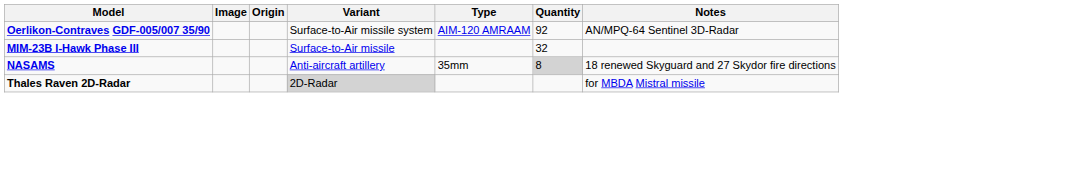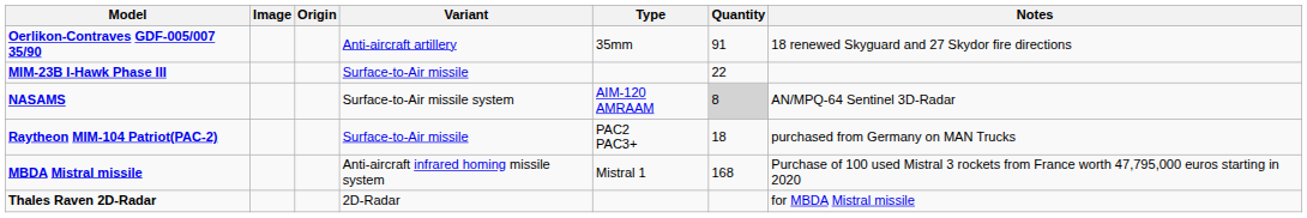 <table class="wikitable">
 <tr>
 <th>Model</th>
 <th>Image</th>
 <th>Origin</th>
 <th>Variant</th>
 <th>Type</th>
 <th>Quantity</th>
 <th>Notes</th>
 </tr>
 <tr>
 <td><strong><a href='#'>Oerlikon-Contraves</a> <a href='#'>GDF-005/007 35/90</a></strong></td>
 <td><br></td>
 <td></td>
-<td>Surface-to-Air missile system</td>
-<td><a href='#'>AIM-120 AMRAAM</a></td>
-<td>92</td>
-<td>AN/MPQ-64 Sentinel 3D-Radar</td>
+<td><a href='#'>Anti-aircraft artillery</a></td>
+<td>35mm</td>
+<td>91</td>
+<td>18 renewed Skyguard and 27 Skydor fire directions</td>
 </tr>
 <tr>
 <td><strong><a href='#'>MIM-23B I-Hawk Phase III</a></strong></td>
 <td></td>
 <td></td>
 <td><a href='#'>Surface-to-Air missile</a></td>
 <td></td>
-<td>32</td>
+<td>22</td>
 <td></td>
 </tr>
 <tr>
 <td><strong><a href='#'>NASAMS</a></strong></td>
 <td></td>
 <td></td>
-<td><a href='#'>Anti-aircraft artillery</a></td>
-<td>35mm</td>
+<td>Surface-to-Air missile system</td>
+<td><a href='#'>AIM-120 AMRAAM</a></td>
 <td style="background: lightgrey;">8</td>
-<td>18 renewed Skyguard and 27 Skydor fire directions</td>
+<td>AN/MPQ-64 Sentinel 3D-Radar</td>
+</tr>
+<tr>
+<td><strong><a href='#'>Raytheon</a> <a href='#'>MIM-104 Patriot(PAC-2)</a></strong></td>
+<td></td>
+<td></td>
+<td><a href='#'>Surface-to-Air missile</a></td>
+<td>PAC2<br>PAC3+</td>
+<td>18</td>
+<td>purchased from Germany on MAN Trucks</td>
+</tr>
+<tr>
+<td><strong><a href='#'>MBDA</a> <a href='#'>Mistral missile</a></strong></td>
+<td></td>
+<td></td>
+<td>Anti-aircraft <a href='#'>infrared homing</a> missile system</td>
+<td>Mistral 1</td>
+<td>168</td>
+<td>Purchase of 100 used Mistral 3 rockets from France worth 47,795,000 euros starting in 2020</td>
 </tr>
 <tr>
 <td><strong>Thales Raven 2D-Radar</strong></td>
 <td></td>
 <td></td>
-<td style="background: lightgrey;">2D-Radar</td>
+<td>2D-Radar</td>
 <td></td>
 <td></td>
 <td>for <a href='#'>MBDA</a> <a href='#'>Mistral missile</a></td>
 </tr>
 </table>
